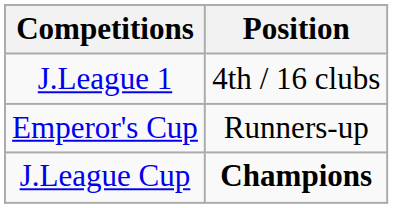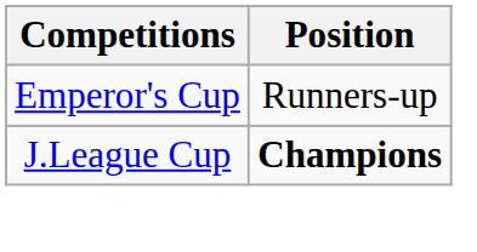 <table class="wikitable" style="text-align:center;">
 <tr>
 <th>Competitions</th>
 <th>Position</th>
-</tr>
-<tr>
-<td><a href='#'>J.League 1</a></td>
-<td>4th / 16 clubs</td>
 </tr>
 <tr>
 <td><a href='#'>Emperor's Cup</a></td>
 <td>Runners-up</td>
 </tr>
 <tr>
 <td><a href='#'>J.League Cup</a></td>
 <td><strong>Champions</strong></td>
 </tr>
 </table>
